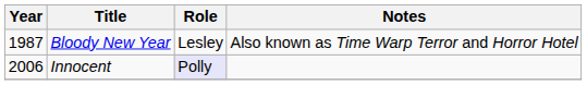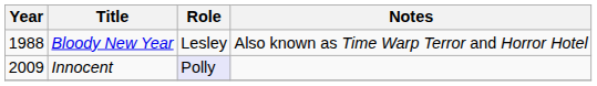 <table class="wikitable">
 <tr>
 <th>Year</th>
 <th>Title</th>
 <th>Role</th>
 <th>Notes</th>
 </tr>
 <tr>
-<td>1987</td>
+<td>1988</td>
 <td><em><a href='#'>Bloody New Year</a></em></td>
 <td>Lesley</td>
 <td>Also known as <em>Time Warp Terror</em> and <em>Horror Hotel</em></td>
 </tr>
 <tr>
-<td>2006</td>
+<td>2009</td>
 <td><em>Innocent</em></td>
 <td style="background: lavender;">Polly</td>
 <td></td>
 </tr>
 <tr>
 </tr>
 </table>
